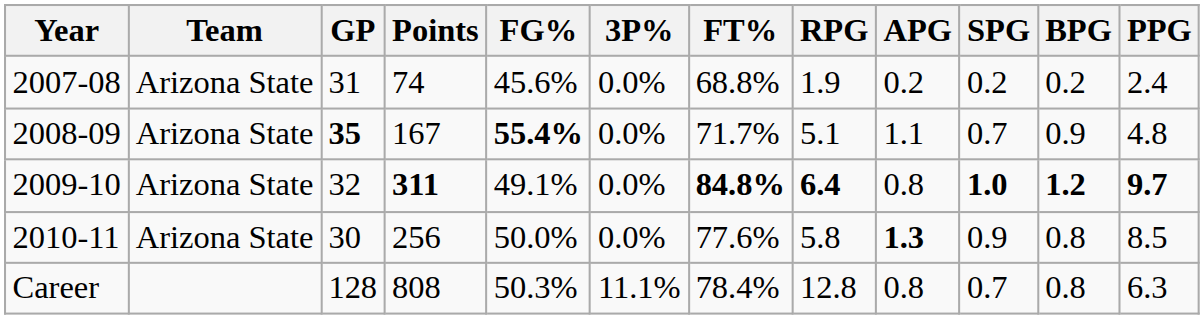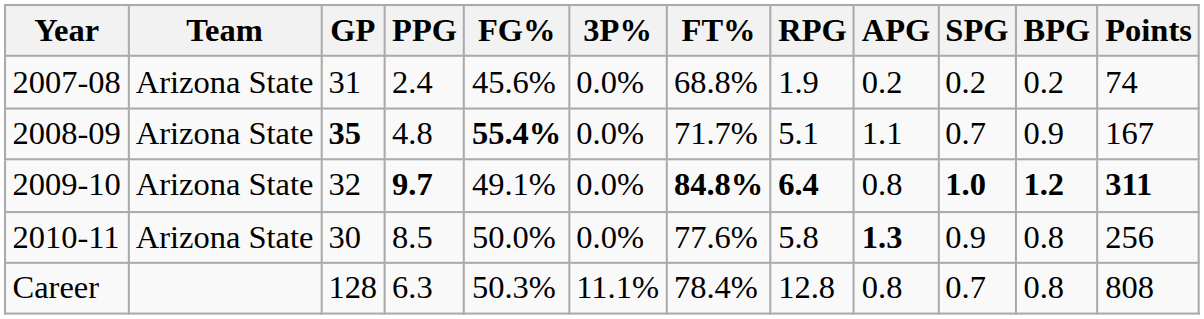 <table class="wikitable">
 <tr>
 <th>Year</th>
 <th>Team</th>
 <th>GP</th>
-<th>Points</th>
+<th>PPG</th>
 <th>FG%</th>
 <th>3P%</th>
 <th>FT%</th>
 <th>RPG</th>
 <th>APG</th>
 <th>SPG</th>
 <th>BPG</th>
-<th>PPG</th>
+<th>Points</th>
 </tr>
 <tr>
 <td>2007-08</td>
 <td>Arizona State</td>
 <td>31</td>
-<td>74</td>
+<td>2.4</td>
 <td>45.6%</td>
 <td>0.0%</td>
 <td>68.8%</td>
 <td>1.9</td>
 <td>0.2</td>
 <td>0.2</td>
 <td>0.2</td>
-<td>2.4</td>
+<td>74</td>
 </tr>
 <tr>
 <td>2008-09</td>
 <td>Arizona State</td>
 <td><strong>35</strong></td>
-<td>167</td>
+<td>4.8</td>
 <td><strong>55.4%</strong></td>
 <td>0.0%</td>
 <td>71.7%</td>
 <td>5.1</td>
 <td>1.1</td>
 <td>0.7</td>
 <td>0.9</td>
-<td>4.8</td>
+<td>167</td>
 </tr>
 <tr>
 <td>2009-10</td>
 <td>Arizona State</td>
 <td>32</td>
-<td><strong>311</strong></td>
+<td><strong>9.7</strong></td>
 <td>49.1%</td>
 <td>0.0%</td>
 <td><strong>84.8%</strong></td>
 <td><strong>6.4</strong></td>
 <td>0.8</td>
 <td><strong>1.0</strong></td>
 <td><strong>1.2</strong></td>
-<td><strong>9.7</strong></td>
+<td><strong>311</strong></td>
 </tr>
 <tr>
 <td>2010-11</td>
 <td>Arizona State</td>
 <td>30</td>
-<td>256</td>
+<td>8.5</td>
 <td>50.0%</td>
 <td>0.0%</td>
 <td>77.6%</td>
 <td>5.8</td>
 <td><strong>1.3</strong></td>
 <td>0.9</td>
 <td>0.8</td>
-<td>8.5</td>
+<td>256</td>
 </tr>
 <tr>
 <td>Career</td>
 <td></td>
 <td>128</td>
-<td>808</td>
+<td>6.3</td>
 <td>50.3%</td>
 <td>11.1%</td>
 <td>78.4%</td>
 <td>12.8</td>
 <td>0.8</td>
 <td>0.7</td>
 <td>0.8</td>
-<td>6.3</td>
+<td>808</td>
 </tr>
 </table>
